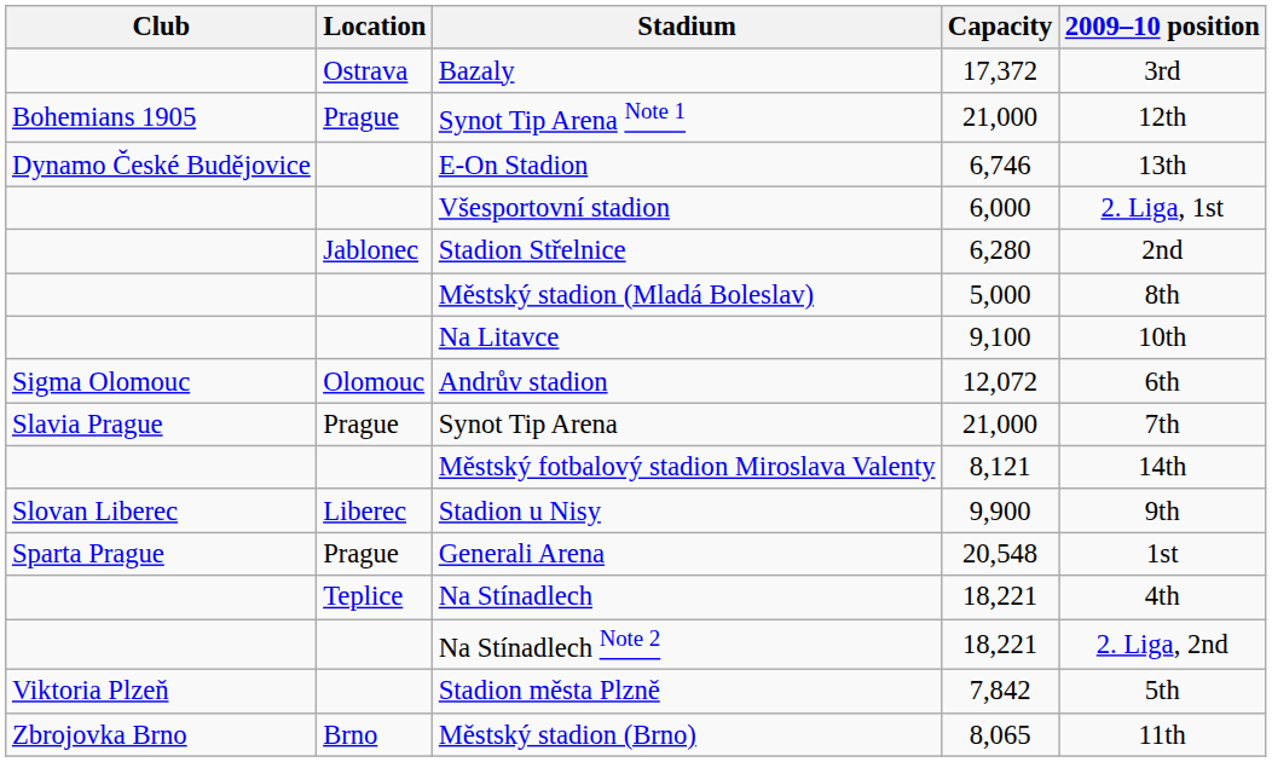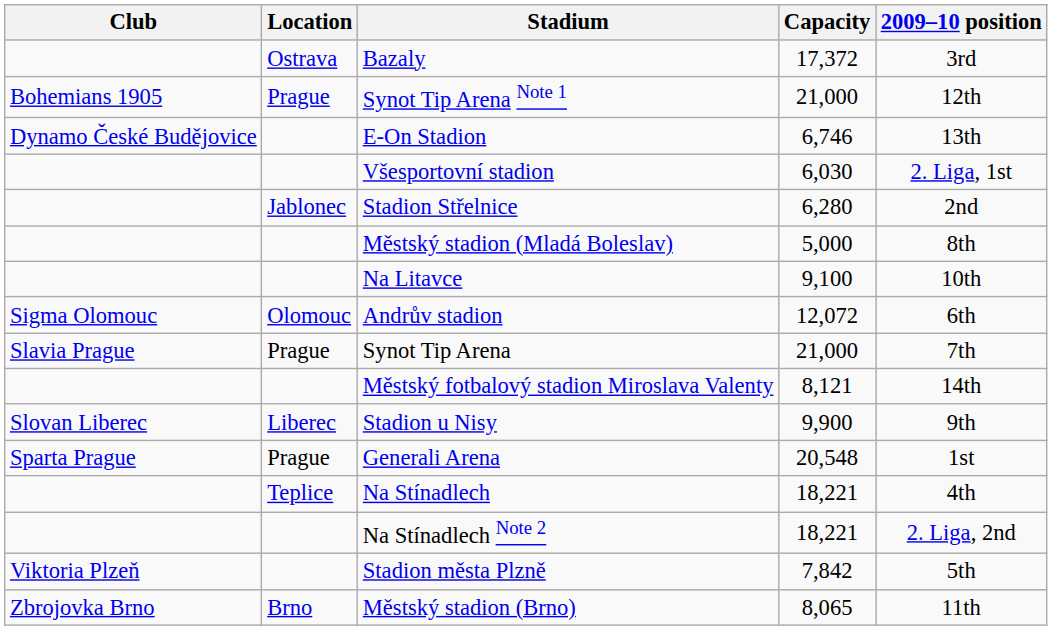 <table class="wikitable sortable">
 <tr>
 <th>Club</th>
 <th>Location</th>
 <th>Stadium</th>
 <th>Capacity</th>
 <th><a href='#'>2009–10</a> position</th>
 </tr>
 <tr>
 <td></td>
 <td><a href='#'>Ostrava</a></td>
 <td><a href='#'>Bazaly</a></td>
 <td align="center">17,372</td>
 <td align="center">3rd</td>
 </tr>
 <tr>
 <td><a href='#'>Bohemians 1905</a></td>
 <td><a href='#'>Prague</a></td>
 <td><a href='#'>Synot Tip Arena</a> <a href='#'><sup>Note 1</sup></a></td>
 <td align="center">21,000</td>
 <td align="center">12th</td>
 </tr>
 <tr>
 <td><a href='#'>Dynamo České Budějovice</a></td>
 <td></td>
 <td><a href='#'>E-On Stadion</a></td>
 <td align="center">6,746</td>
 <td align="center">13th</td>
 </tr>
 <tr>
 <td></td>
 <td></td>
 <td><a href='#'>Všesportovní stadion</a></td>
-<td align="center">6,000</td>
+<td align="center">6,030</td>
 <td align="center"><a href='#'>2. Liga</a>, 1st</td>
 </tr>
 <tr>
 <td></td>
 <td><a href='#'>Jablonec</a></td>
 <td><a href='#'>Stadion Střelnice</a></td>
 <td align="center">6,280</td>
 <td align="center">2nd</td>
 </tr>
 <tr>
 <td></td>
 <td></td>
 <td><a href='#'>Městský stadion (Mladá Boleslav)</a></td>
 <td align="center">5,000</td>
 <td align="center">8th</td>
 </tr>
 <tr>
 <td></td>
 <td></td>
 <td><a href='#'>Na Litavce</a></td>
 <td align="center">9,100</td>
 <td align="center">10th</td>
 </tr>
 <tr>
 <td><a href='#'>Sigma Olomouc</a></td>
 <td><a href='#'>Olomouc</a></td>
 <td><a href='#'>Andrův stadion</a></td>
 <td align="center">12,072</td>
 <td align="center">6th</td>
 </tr>
 <tr>
 <td><a href='#'>Slavia Prague</a></td>
 <td>Prague</td>
 <td>Synot Tip Arena</td>
 <td align="center">21,000</td>
 <td align="center">7th</td>
 </tr>
 <tr>
 <td></td>
 <td></td>
 <td><a href='#'>Městský fotbalový stadion Miroslava Valenty</a></td>
 <td align="center">8,121</td>
 <td align="center">14th</td>
 </tr>
 <tr>
 <td><a href='#'>Slovan Liberec</a></td>
 <td><a href='#'>Liberec</a></td>
 <td><a href='#'>Stadion u Nisy</a></td>
 <td align="center">9,900</td>
 <td align="center">9th</td>
 </tr>
 <tr>
 <td><a href='#'>Sparta Prague</a></td>
 <td>Prague</td>
 <td><a href='#'>Generali Arena</a></td>
 <td align="center">20,548</td>
 <td align="center">1st</td>
 </tr>
 <tr>
 <td></td>
 <td><a href='#'>Teplice</a></td>
 <td><a href='#'>Na Stínadlech</a></td>
 <td align="center">18,221</td>
 <td align="center">4th</td>
 </tr>
 <tr>
 <td></td>
 <td></td>
 <td>Na Stínadlech <a href='#'><sup>Note 2</sup></a></td>
 <td align="center">18,221</td>
 <td align="center"><a href='#'>2. Liga</a>, 2nd</td>
 </tr>
 <tr>
 <td><a href='#'>Viktoria Plzeň</a></td>
 <td></td>
 <td><a href='#'>Stadion města Plzně</a></td>
 <td align="center">7,842</td>
 <td align="center">5th</td>
 </tr>
 <tr>
 <td><a href='#'>Zbrojovka Brno</a></td>
 <td><a href='#'>Brno</a></td>
 <td><a href='#'>Městský stadion (Brno)</a></td>
 <td align="center">8,065</td>
 <td align="center">11th</td>
 </tr>
 </table>
